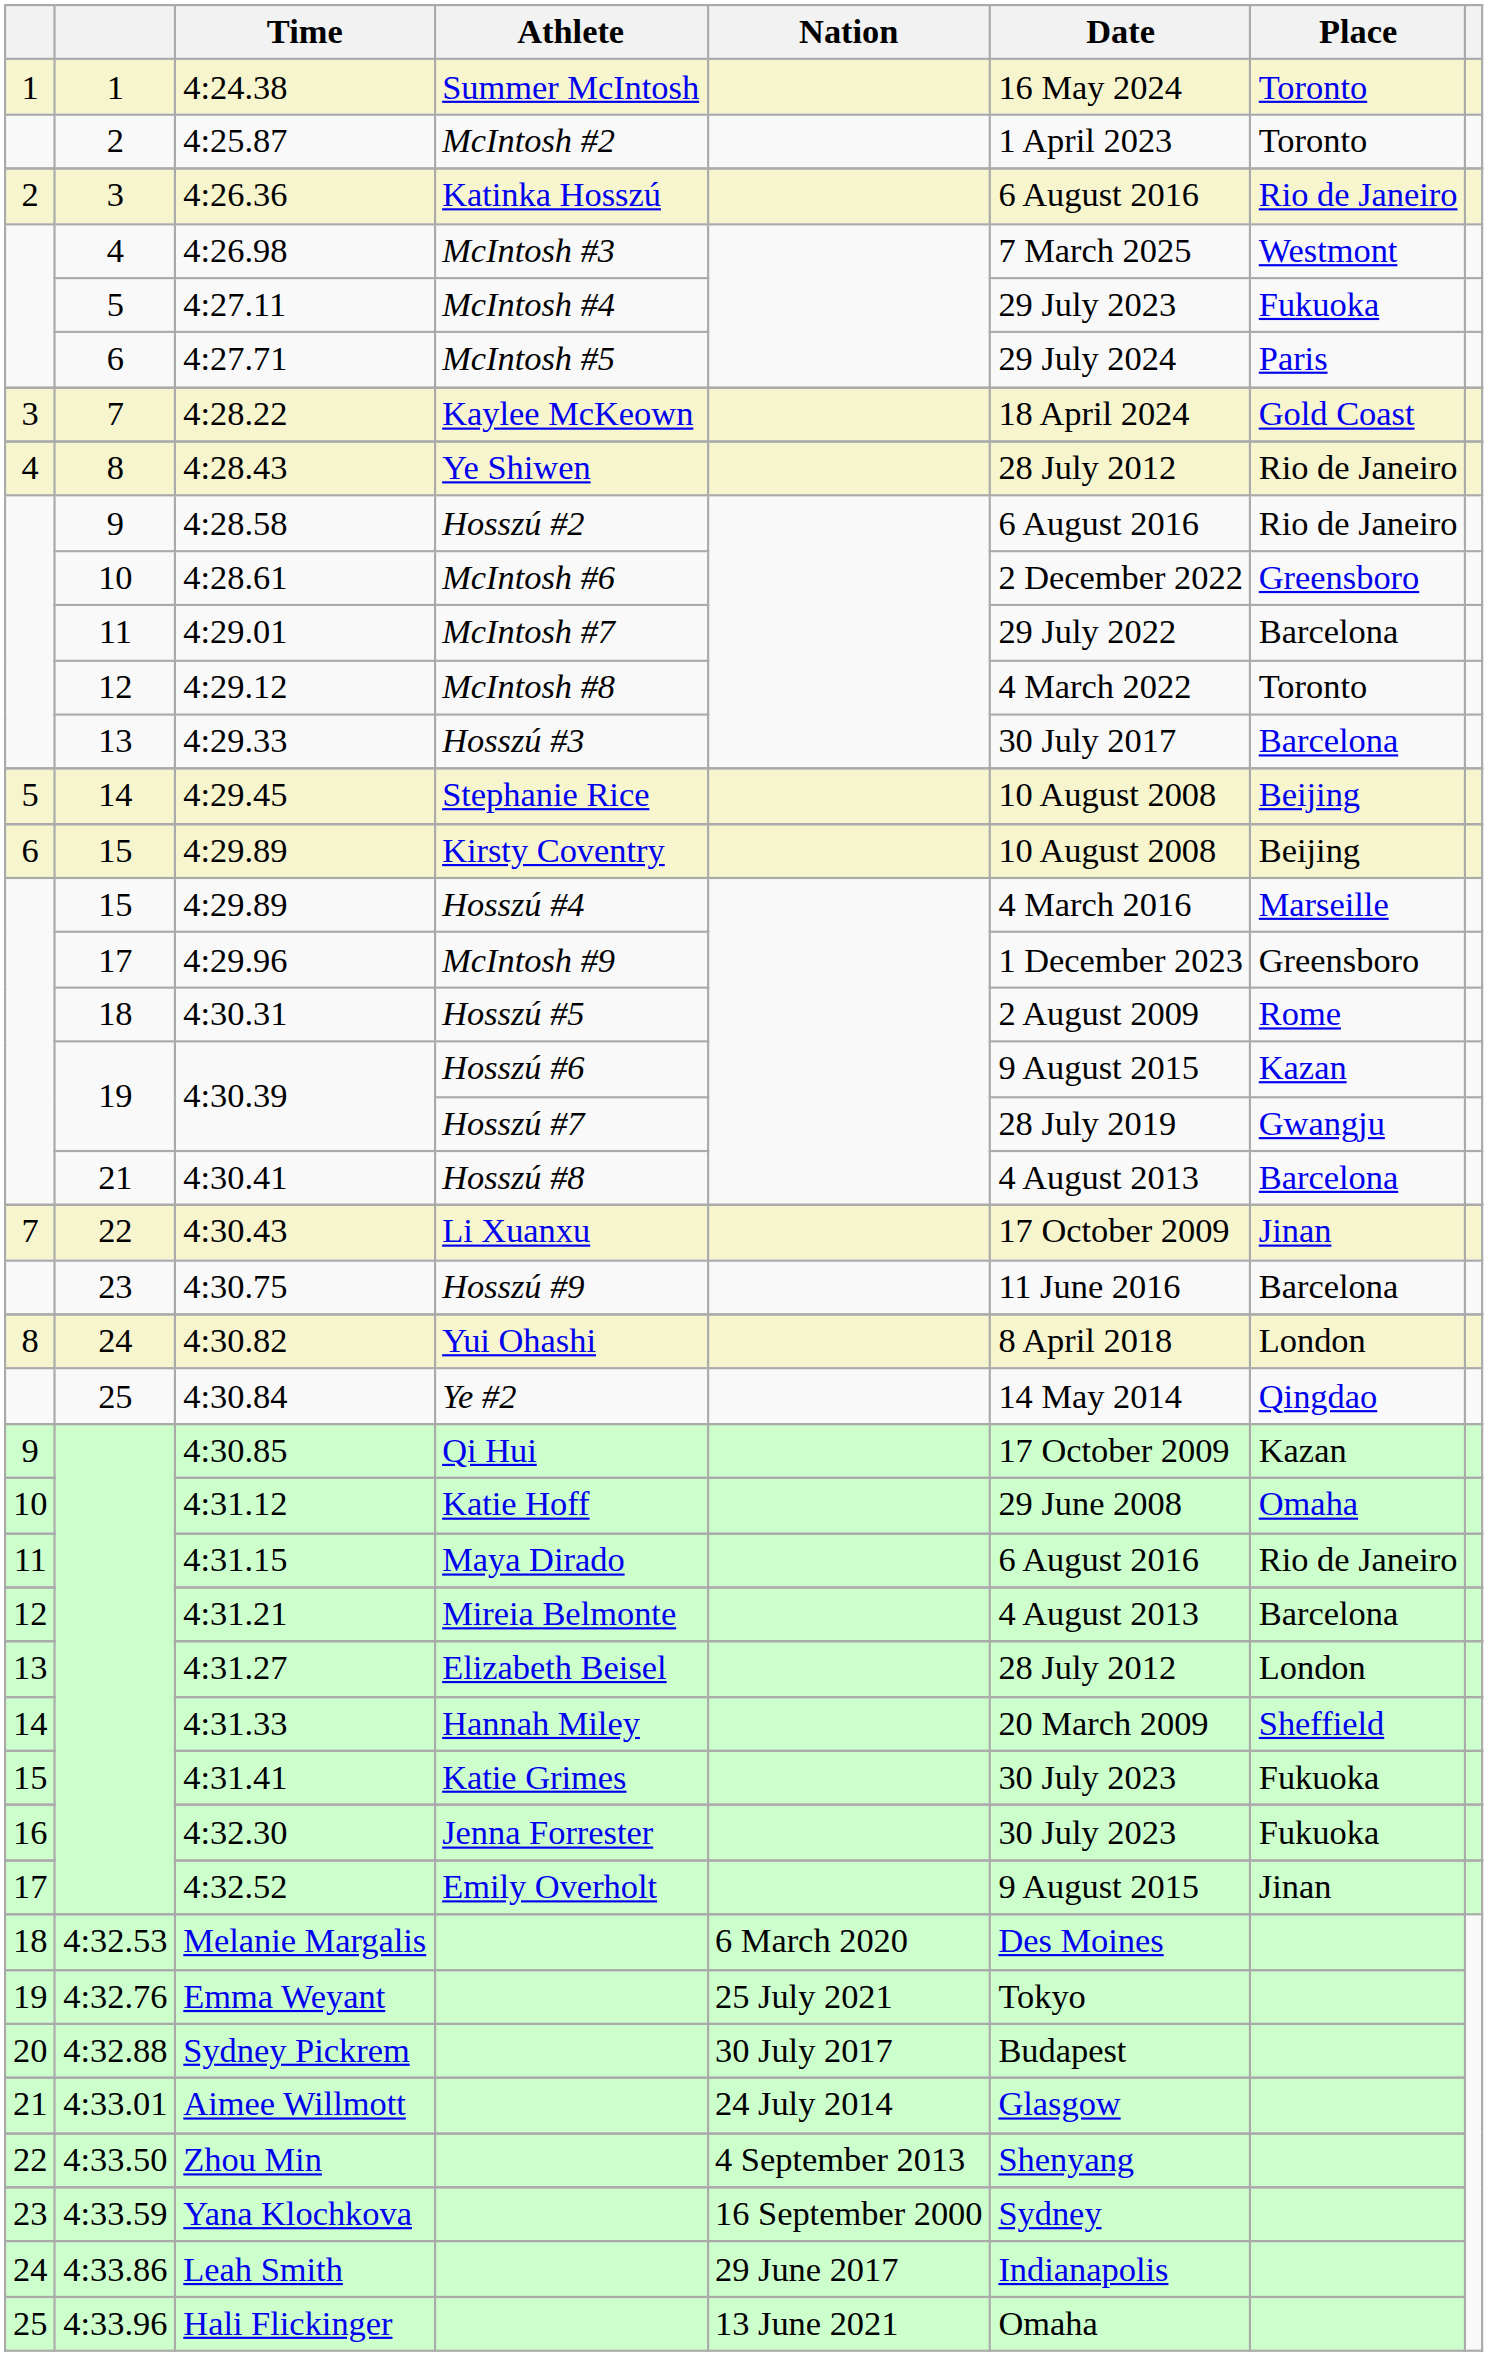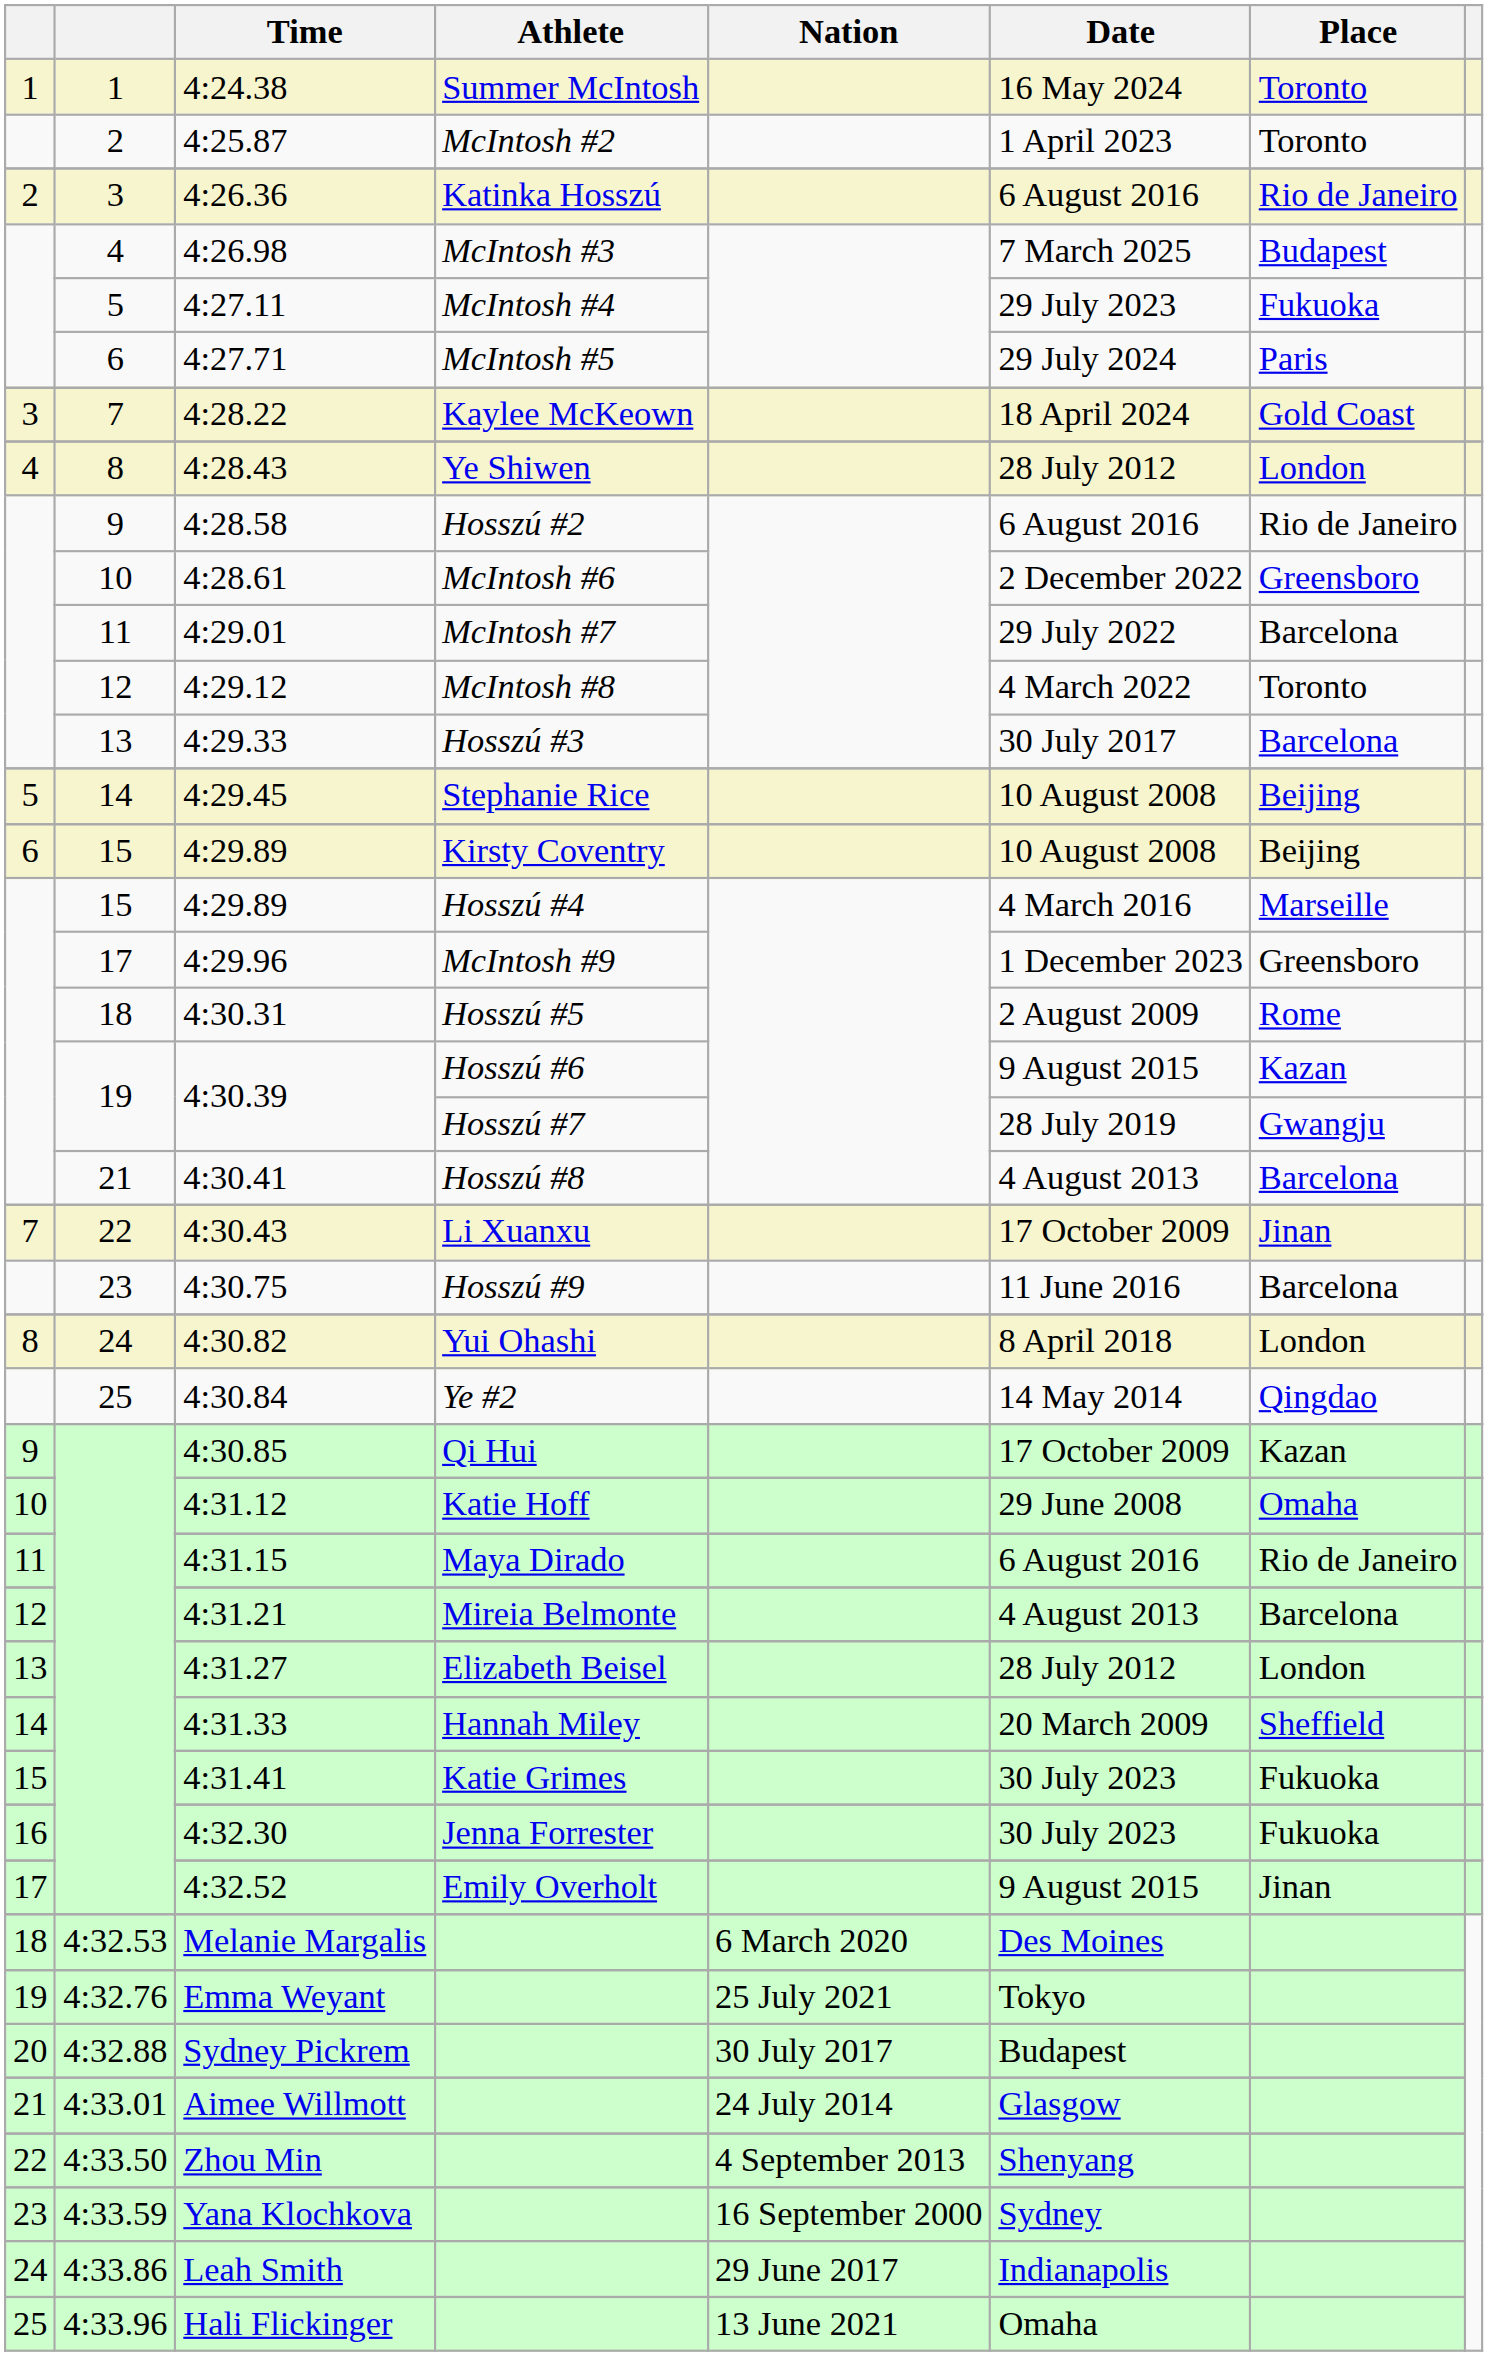 <table class="wikitable sortable">
 <tr>
 <th></th>
 <th></th>
 <th>Time</th>
 <th>Athlete</th>
 <th>Nation</th>
 <th>Date</th>
 <th>Place</th>
 <th class="unsortable"></th>
 </tr>
 <tr bgcolor=f6F5CE>
 <td align=center>1</td>
 <td align=center>1</td>
 <td>4:24.38</td>
 <td><a href='#'>Summer McIntosh</a></td>
 <td></td>
 <td>16 May 2024</td>
 <td><a href='#'>Toronto</a></td>
 <td></td>
 </tr>
 <tr>
 <td align=center></td>
 <td align=center>2</td>
 <td>4:25.87</td>
 <td><em>McIntosh #2</em></td>
 <td></td>
 <td>1 April 2023</td>
 <td>Toronto</td>
 <td></td>
 </tr>
 <tr>
 </tr>
 <tr bgcolor=f6F5CE>
 <td align=center>2</td>
 <td align=center>3</td>
 <td>4:26.36</td>
 <td><a href='#'>Katinka Hosszú</a></td>
 <td></td>
 <td>6 August 2016</td>
 <td><a href='#'>Rio de Janeiro</a></td>
 <td></td>
 </tr>
 <tr>
 <td rowspan="3" align=center></td>
 <td align=center>4</td>
 <td>4:26.98</td>
 <td><em>McIntosh #3</em></td>
 <td rowspan="3"></td>
 <td>7 March 2025</td>
-<td><a href='#'>Westmont</a></td>
+<td><a href='#'>Budapest</a></td>
 <td></td>
 </tr>
 <tr>
 <td align=center>5</td>
 <td>4:27.11</td>
 <td><em>McIntosh #4</em></td>
 <td>29 July 2023</td>
 <td><a href='#'>Fukuoka</a></td>
 <td></td>
 </tr>
 <tr>
 <td align=center>6</td>
 <td>4:27.71</td>
 <td><em>McIntosh #5</em></td>
 <td>29 July 2024</td>
 <td><a href='#'>Paris</a></td>
 <td></td>
 </tr>
 <tr>
 </tr>
 <tr bgcolor=f6F5CE>
 <td align=center>3</td>
 <td align=center>7</td>
 <td>4:28.22</td>
 <td><a href='#'>Kaylee McKeown</a></td>
 <td></td>
 <td>18 April 2024</td>
 <td><a href='#'>Gold Coast</a></td>
 <td></td>
 </tr>
 <tr>
 </tr>
 <tr bgcolor=f6F5CE>
 <td align=center>4</td>
 <td align=center>8</td>
 <td>4:28.43</td>
 <td><a href='#'>Ye Shiwen</a></td>
 <td></td>
 <td>28 July 2012</td>
-<td>Rio de Janeiro</td>
+<td><a href='#'>London</a></td>
 <td></td>
 </tr>
 <tr>
 <td rowspan="5" align=center></td>
 <td align=center>9</td>
 <td>4:28.58</td>
 <td><em>Hosszú #2</em></td>
 <td rowspan="5"></td>
 <td>6 August 2016</td>
 <td>Rio de Janeiro</td>
 <td></td>
 </tr>
 <tr>
 <td align=center>10</td>
 <td>4:28.61</td>
 <td><em>McIntosh #6</em></td>
 <td>2 December 2022</td>
 <td><a href='#'>Greensboro</a></td>
 <td></td>
 </tr>
 <tr>
 <td align=center>11</td>
 <td>4:29.01</td>
 <td><em>McIntosh #7</em></td>
 <td>29 July 2022</td>
 <td>Barcelona</td>
 <td></td>
 </tr>
 <tr>
 <td align=center>12</td>
 <td>4:29.12</td>
 <td><em>McIntosh #8</em></td>
 <td>4 March 2022</td>
 <td>Toronto</td>
 <td></td>
 </tr>
 <tr>
 <td align=center>13</td>
 <td>4:29.33</td>
 <td><em>Hosszú #3</em></td>
 <td>30 July 2017</td>
 <td><a href='#'>Barcelona</a></td>
 <td></td>
 </tr>
 <tr>
 </tr>
 <tr bgcolor=f6F5CE>
 <td align=center>5</td>
 <td align=center>14</td>
 <td>4:29.45</td>
 <td><a href='#'>Stephanie Rice</a></td>
 <td></td>
 <td>10 August 2008</td>
 <td><a href='#'>Beijing</a></td>
 <td></td>
 </tr>
 <tr>
 </tr>
 <tr bgcolor=f6F5CE>
 <td align=center>6</td>
 <td align=center>15</td>
 <td>4:29.89</td>
 <td><a href='#'>Kirsty Coventry</a></td>
 <td></td>
 <td>10 August 2008</td>
 <td>Beijing</td>
 <td></td>
 </tr>
 <tr>
 <td rowspan="6" align=center></td>
 <td align=center>15</td>
 <td>4:29.89</td>
 <td><em>Hosszú #4</em></td>
 <td rowspan="6"></td>
 <td>4 March 2016</td>
 <td><a href='#'>Marseille</a></td>
 <td></td>
 </tr>
 <tr>
 <td align=center>17</td>
 <td>4:29.96</td>
 <td><em>McIntosh #9</em></td>
 <td>1 December 2023</td>
 <td>Greensboro</td>
 <td></td>
 </tr>
 <tr>
 <td align=center>18</td>
 <td>4:30.31</td>
 <td><em>Hosszú #5</em></td>
 <td>2 August 2009</td>
 <td><a href='#'>Rome</a></td>
 <td></td>
 </tr>
 <tr>
 <td rowspan="2" align=center>19</td>
 <td rowspan="2" align=left>4:30.39</td>
 <td><em>Hosszú #6</em></td>
 <td>9 August 2015</td>
 <td><a href='#'>Kazan</a></td>
 <td></td>
 </tr>
 <tr>
 <td><em>Hosszú #7</em></td>
 <td>28 July 2019</td>
 <td><a href='#'>Gwangju</a></td>
 <td></td>
 </tr>
 <tr>
 <td align=center>21</td>
 <td>4:30.41</td>
 <td><em>Hosszú #8</em></td>
 <td>4 August 2013</td>
 <td><a href='#'>Barcelona</a></td>
 <td></td>
 </tr>
 <tr>
 </tr>
 <tr bgcolor=f6F5CE>
 <td align=center>7</td>
 <td align=center>22</td>
 <td>4:30.43</td>
 <td><a href='#'>Li Xuanxu</a></td>
 <td></td>
 <td>17 October 2009</td>
 <td><a href='#'>Jinan</a></td>
 <td></td>
 </tr>
 <tr>
 <td align=center></td>
 <td align=center>23</td>
 <td>4:30.75</td>
 <td><em>Hosszú #9</em></td>
 <td></td>
 <td>11 June 2016</td>
 <td>Barcelona</td>
 <td></td>
 </tr>
 <tr>
 </tr>
 <tr bgcolor=f6F5CE>
 <td align=center>8</td>
 <td align=center>24</td>
 <td>4:30.82</td>
 <td><a href='#'>Yui Ohashi</a></td>
 <td></td>
 <td>8 April 2018</td>
 <td>London</td>
 <td></td>
 </tr>
 <tr>
 <td align=center></td>
 <td align=center>25</td>
 <td>4:30.84</td>
 <td><em>Ye #2</em></td>
 <td></td>
 <td>14 May 2014</td>
 <td><a href='#'>Qingdao</a></td>
 <td></td>
 </tr>
 <tr>
 </tr>
 <tr bgcolor=CCFFCC>
 <td align=center>9</td>
 <td rowspan="17" align=center></td>
 <td>4:30.85</td>
 <td><a href='#'>Qi Hui</a></td>
 <td></td>
 <td>17 October 2009</td>
 <td>Kazan</td>
 <td></td>
 </tr>
 <tr>
 </tr>
 <tr bgcolor=CCFFCC>
 <td align=center>10</td>
 <td>4:31.12</td>
 <td><a href='#'>Katie Hoff</a></td>
 <td></td>
 <td>29 June 2008</td>
 <td><a href='#'>Omaha</a></td>
 <td></td>
 </tr>
 <tr>
 </tr>
 <tr bgcolor=CCFFCC>
 <td align=center>11</td>
 <td>4:31.15</td>
 <td><a href='#'>Maya Dirado</a></td>
 <td></td>
 <td>6 August 2016</td>
 <td>Rio de Janeiro</td>
 <td></td>
 </tr>
 <tr>
 </tr>
 <tr bgcolor=CCFFCC>
 <td align=center>12</td>
 <td>4:31.21</td>
 <td><a href='#'>Mireia Belmonte</a></td>
 <td></td>
 <td>4 August 2013</td>
 <td>Barcelona</td>
 <td></td>
 </tr>
 <tr>
 </tr>
 <tr bgcolor=CCFFCC>
 <td align=center>13</td>
 <td>4:31.27</td>
 <td><a href='#'>Elizabeth Beisel</a></td>
 <td></td>
 <td>28 July 2012</td>
 <td>London</td>
 <td></td>
 </tr>
 <tr>
 </tr>
 <tr bgcolor=CCFFCC>
 <td align=center>14</td>
 <td>4:31.33</td>
 <td><a href='#'>Hannah Miley</a></td>
 <td></td>
 <td>20 March 2009</td>
 <td><a href='#'>Sheffield</a></td>
 <td></td>
 </tr>
 <tr>
 </tr>
 <tr bgcolor=CCFFCC>
 <td align=center>15</td>
 <td>4:31.41</td>
 <td><a href='#'>Katie Grimes</a></td>
 <td></td>
 <td>30 July 2023</td>
 <td>Fukuoka</td>
 <td></td>
 </tr>
 <tr>
 </tr>
 <tr bgcolor=CCFFCC>
 <td align=center>16</td>
 <td>4:32.30</td>
 <td><a href='#'>Jenna Forrester</a></td>
 <td></td>
 <td>30 July 2023</td>
 <td>Fukuoka</td>
 <td></td>
 </tr>
 <tr>
 </tr>
 <tr bgcolor=CCFFCC>
 <td align=center>17</td>
 <td>4:32.52</td>
 <td><a href='#'>Emily Overholt</a></td>
 <td></td>
 <td>9 August 2015</td>
 <td>Jinan</td>
 <td></td>
 </tr>
 <tr>
 </tr>
 <tr bgcolor=CCFFCC>
 <td align=center>18</td>
 <td>4:32.53</td>
 <td><a href='#'>Melanie Margalis</a></td>
 <td></td>
 <td>6 March 2020</td>
 <td><a href='#'>Des Moines</a></td>
 <td></td>
 </tr>
 <tr>
 </tr>
 <tr bgcolor=CCFFCC>
 <td align=center>19</td>
 <td>4:32.76</td>
 <td><a href='#'>Emma Weyant</a></td>
 <td></td>
 <td>25 July 2021</td>
 <td>Tokyo</td>
 <td></td>
 </tr>
 <tr>
 </tr>
 <tr bgcolor=CCFFCC>
 <td align=center>20</td>
 <td>4:32.88</td>
 <td><a href='#'>Sydney Pickrem</a></td>
 <td></td>
 <td>30 July 2017</td>
 <td>Budapest</td>
 <td></td>
 </tr>
 <tr>
 </tr>
 <tr bgcolor=CCFFCC>
 <td align=center>21</td>
 <td>4:33.01</td>
 <td><a href='#'>Aimee Willmott</a></td>
 <td></td>
 <td>24 July 2014</td>
 <td><a href='#'>Glasgow</a></td>
 <td></td>
 </tr>
 <tr>
 </tr>
 <tr bgcolor=CCFFCC>
 <td align=center>22</td>
 <td>4:33.50</td>
 <td><a href='#'>Zhou Min</a></td>
 <td></td>
 <td>4 September 2013</td>
 <td><a href='#'>Shenyang</a></td>
 <td></td>
 </tr>
 <tr>
 </tr>
 <tr bgcolor=CCFFCC>
 <td align=center>23</td>
 <td>4:33.59</td>
 <td><a href='#'>Yana Klochkova</a></td>
 <td></td>
 <td>16 September 2000</td>
 <td><a href='#'>Sydney</a></td>
 <td></td>
 </tr>
 <tr>
 </tr>
 <tr bgcolor=CCFFCC>
 <td align=center>24</td>
 <td>4:33.86</td>
 <td><a href='#'>Leah Smith</a></td>
 <td></td>
 <td>29 June 2017</td>
 <td><a href='#'>Indianapolis</a></td>
 <td></td>
 </tr>
 <tr>
 </tr>
 <tr bgcolor=CCFFCC>
 <td align=center>25</td>
 <td>4:33.96</td>
 <td><a href='#'>Hali Flickinger</a></td>
 <td></td>
 <td>13 June 2021</td>
 <td>Omaha</td>
 <td></td>
 </tr>
 </table>
